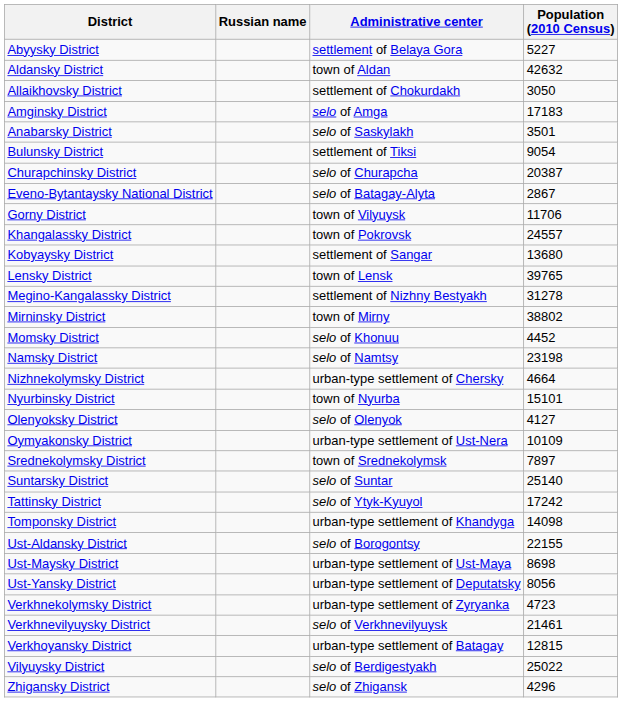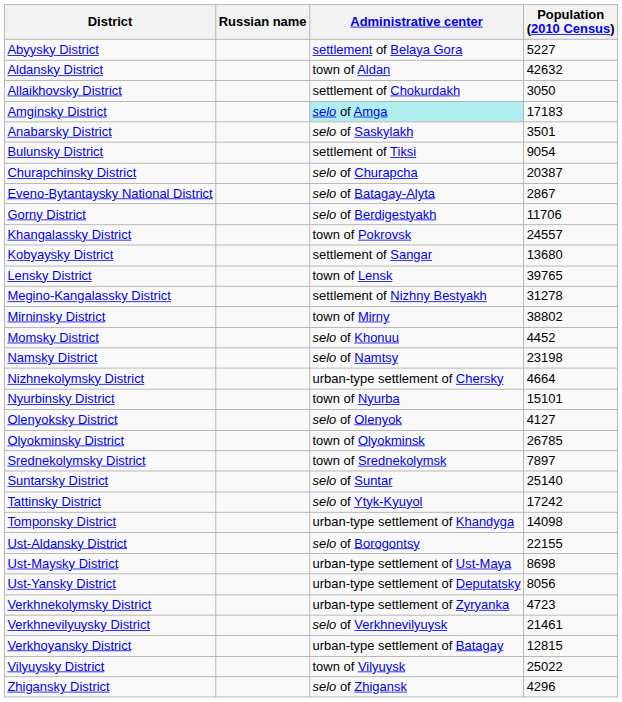 <table class="wikitable sortable">
 <tr>
 <th>District</th>
 <th>Russian name</th>
 <th><a href='#'>Administrative center</a></th>
 <th>Population<br>(<a href='#'>2010 Census</a>)</th>
 </tr>
 <tr>
 <td><a href='#'>Abyysky District</a></td>
 <td></td>
 <td><a href='#'>settlement</a> of <a href='#'>Belaya Gora</a></td>
 <td>5227</td>
 </tr>
 <tr>
 <td><a href='#'>Aldansky District</a></td>
 <td></td>
 <td>town of <a href='#'>Aldan</a></td>
 <td>42632</td>
 </tr>
 <tr>
 <td><a href='#'>Allaikhovsky District</a></td>
 <td></td>
 <td>settlement of <a href='#'>Chokurdakh</a></td>
 <td>3050</td>
 </tr>
 <tr>
 <td><a href='#'>Amginsky District</a></td>
 <td></td>
-<td><em><a href='#'>selo</a></em> of <a href='#'>Amga</a></td>
+<td style="background: paleturquoise;"><em><a href='#'>selo</a></em> of <a href='#'>Amga</a></td>
 <td>17183</td>
 </tr>
 <tr>
 <td><a href='#'>Anabarsky District</a></td>
 <td></td>
 <td><em>selo</em> of <a href='#'>Saskylakh</a></td>
 <td>3501</td>
 </tr>
 <tr>
 <td><a href='#'>Bulunsky District</a></td>
 <td></td>
 <td>settlement of <a href='#'>Tiksi</a></td>
 <td>9054</td>
 </tr>
 <tr>
 <td><a href='#'>Churapchinsky District</a></td>
 <td></td>
 <td><em>selo</em> of <a href='#'>Churapcha</a></td>
 <td>20387</td>
 </tr>
 <tr>
 <td><a href='#'>Eveno-Bytantaysky National District</a></td>
 <td></td>
 <td><em>selo</em> of <a href='#'>Batagay-Alyta</a></td>
 <td>2867</td>
 </tr>
 <tr>
 <td><a href='#'>Gorny District</a></td>
 <td></td>
-<td>town of <a href='#'>Vilyuysk</a></td>
+<td><em>selo</em> of <a href='#'>Berdigestyakh</a></td>
 <td>11706</td>
 </tr>
 <tr>
 <td><a href='#'>Khangalassky District</a></td>
 <td></td>
 <td>town of <a href='#'>Pokrovsk</a></td>
 <td>24557</td>
 </tr>
 <tr>
 <td><a href='#'>Kobyaysky District</a></td>
 <td></td>
 <td>settlement of <a href='#'>Sangar</a></td>
 <td>13680</td>
 </tr>
 <tr>
 <td><a href='#'>Lensky District</a></td>
 <td></td>
 <td>town of <a href='#'>Lensk</a></td>
 <td>39765</td>
 </tr>
 <tr>
 <td><a href='#'>Megino-Kangalassky District</a></td>
 <td></td>
 <td>settlement of <a href='#'>Nizhny Bestyakh</a></td>
 <td>31278</td>
 </tr>
 <tr>
 <td><a href='#'>Mirninsky District</a></td>
 <td></td>
 <td>town of <a href='#'>Mirny</a></td>
 <td>38802</td>
 </tr>
 <tr>
 <td><a href='#'>Momsky District</a></td>
 <td></td>
 <td><em>selo</em> of <a href='#'>Khonuu</a></td>
 <td>4452</td>
 </tr>
 <tr>
 <td><a href='#'>Namsky District</a></td>
 <td></td>
 <td><em>selo</em> of <a href='#'>Namtsy</a></td>
 <td>23198</td>
 </tr>
 <tr>
 <td><a href='#'>Nizhnekolymsky District</a></td>
 <td></td>
 <td>urban-type settlement of <a href='#'>Chersky</a></td>
 <td>4664</td>
 </tr>
 <tr>
 <td><a href='#'>Nyurbinsky District</a></td>
 <td></td>
 <td>town of <a href='#'>Nyurba</a></td>
 <td>15101</td>
 </tr>
 <tr>
 <td><a href='#'>Olenyoksky District</a></td>
 <td></td>
 <td><em>selo</em> of <a href='#'>Olenyok</a></td>
 <td>4127</td>
 </tr>
 <tr>
-<td><a href='#'>Oymyakonsky District</a></td>
+<td><a href='#'>Olyokminsky District</a></td>
 <td></td>
-<td>urban-type settlement of <a href='#'>Ust-Nera</a></td>
-<td>10109</td>
+<td>town of <a href='#'>Olyokminsk</a></td>
+<td>26785</td>
 </tr>
 <tr>
 <td><a href='#'>Srednekolymsky District</a></td>
 <td></td>
 <td>town of <a href='#'>Srednekolymsk</a></td>
 <td>7897</td>
 </tr>
 <tr>
 <td><a href='#'>Suntarsky District</a></td>
 <td></td>
 <td><em>selo</em> of <a href='#'>Suntar</a></td>
 <td>25140</td>
 </tr>
 <tr>
 <td><a href='#'>Tattinsky District</a></td>
 <td></td>
 <td><em>selo</em> of <a href='#'>Ytyk-Kyuyol</a></td>
 <td>17242</td>
 </tr>
 <tr>
 <td><a href='#'>Tomponsky District</a></td>
 <td></td>
 <td>urban-type settlement of <a href='#'>Khandyga</a></td>
 <td>14098</td>
 </tr>
 <tr>
 <td><a href='#'>Ust-Aldansky District</a></td>
 <td></td>
 <td><em>selo</em> of <a href='#'>Borogontsy</a></td>
 <td>22155</td>
 </tr>
 <tr>
 <td><a href='#'>Ust-Maysky District</a></td>
 <td></td>
 <td>urban-type settlement of <a href='#'>Ust-Maya</a></td>
 <td>8698</td>
 </tr>
 <tr>
 <td><a href='#'>Ust-Yansky District</a></td>
 <td></td>
 <td>urban-type settlement of <a href='#'>Deputatsky</a></td>
 <td>8056</td>
 </tr>
 <tr>
 <td><a href='#'>Verkhnekolymsky District</a></td>
 <td></td>
 <td>urban-type settlement of <a href='#'>Zyryanka</a></td>
 <td>4723</td>
 </tr>
 <tr>
 <td><a href='#'>Verkhnevilyuysky District</a></td>
 <td></td>
 <td><em>selo</em> of <a href='#'>Verkhnevilyuysk</a></td>
 <td>21461</td>
 </tr>
 <tr>
 <td><a href='#'>Verkhoyansky District</a></td>
 <td></td>
 <td>urban-type settlement of <a href='#'>Batagay</a></td>
 <td>12815</td>
 </tr>
 <tr>
 <td><a href='#'>Vilyuysky District</a></td>
 <td></td>
-<td><em>selo</em> of <a href='#'>Berdigestyakh</a></td>
+<td>town of <a href='#'>Vilyuysk</a></td>
 <td>25022</td>
 </tr>
 <tr>
 <td><a href='#'>Zhigansky District</a></td>
 <td></td>
 <td><em>selo</em> of <a href='#'>Zhigansk</a></td>
 <td>4296</td>
 </tr>
 </table>
